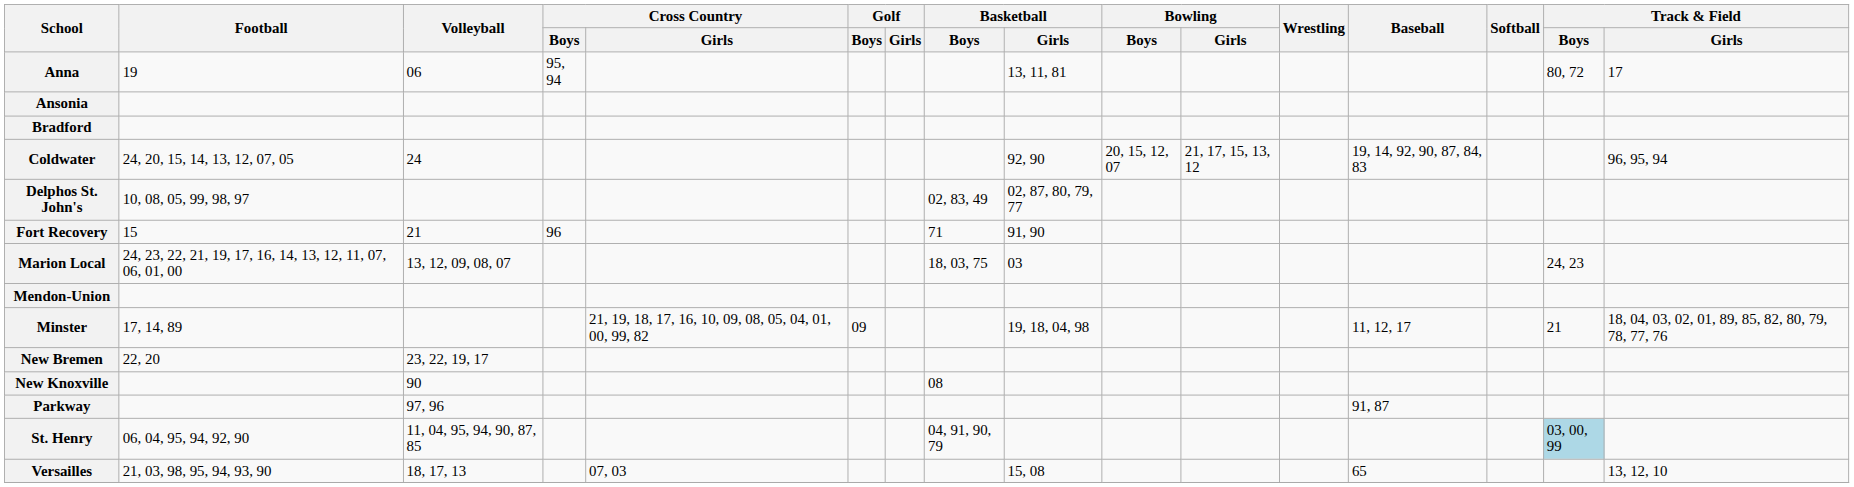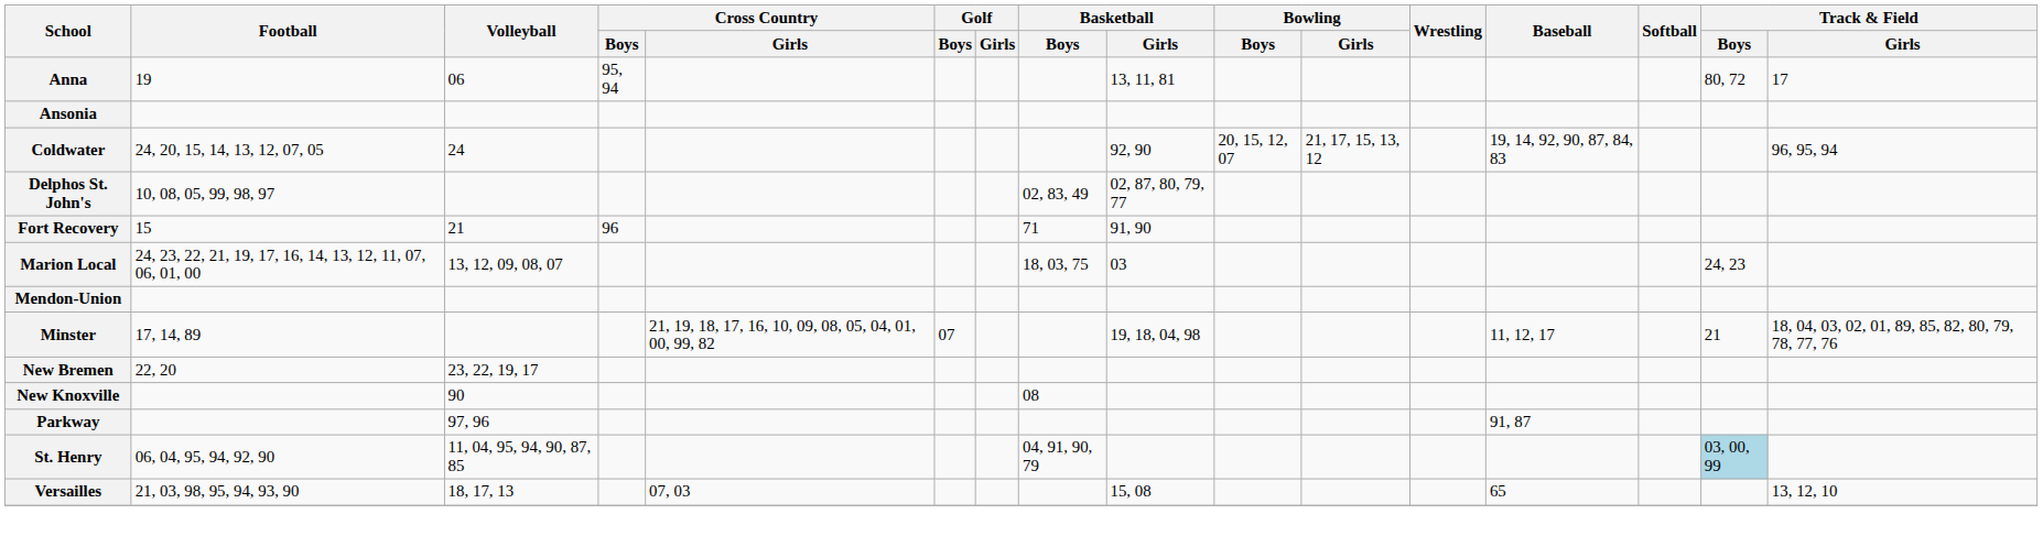 <table class="wikitable" style="width: 100%">
 <tr>
 <th rowspan="2">School</th>
 <th rowspan="2">Football</th>
 <th rowspan="2">Volleyball</th>
 <th colspan="2">Cross Country</th>
 <th colspan="2">Golf</th>
 <th colspan="2">Basketball</th>
 <th colspan="2">Bowling</th>
 <th rowspan="2">Wrestling</th>
 <th rowspan="2">Baseball</th>
 <th rowspan="2">Softball</th>
 <th colspan="2">Track & Field</th>
 </tr>
 <tr>
 <th>Boys</th>
 <th>Girls</th>
 <th>Boys</th>
 <th>Girls</th>
 <th>Boys</th>
 <th>Girls</th>
 <th>Boys</th>
 <th>Girls</th>
 <th>Boys</th>
 <th>Girls</th>
 </tr>
 <tr>
 <th>Anna</th>
 <td>19</td>
 <td>06</td>
 <td>95, 94</td>
 <td></td>
 <td></td>
 <td></td>
 <td></td>
 <td>13, 11, 81</td>
 <td></td>
 <td></td>
 <td></td>
 <td></td>
 <td></td>
 <td>80, 72</td>
 <td>17</td>
 </tr>
 <tr>
 <th>Ansonia</th>
-<td></td>
-<td></td>
-<td></td>
-<td></td>
-<td></td>
-<td></td>
-<td></td>
-<td></td>
-<td></td>
-<td></td>
-<td></td>
-<td></td>
-<td></td>
-<td></td>
-<td></td>
-</tr>
-<tr>
-<th>Bradford</th>
 <td></td>
 <td></td>
 <td></td>
 <td></td>
 <td></td>
 <td></td>
 <td></td>
 <td></td>
 <td></td>
 <td></td>
 <td></td>
 <td></td>
 <td></td>
 <td></td>
 <td></td>
 </tr>
 <tr>
 <th>Coldwater</th>
 <td>24, 20, 15, 14, 13, 12, 07, 05</td>
 <td>24</td>
 <td></td>
 <td></td>
 <td></td>
 <td></td>
 <td></td>
 <td>92, 90</td>
 <td>20, 15, 12, 07</td>
 <td>21, 17, 15, 13, 12</td>
 <td></td>
 <td>19, 14, 92, 90, 87, 84, 83</td>
 <td></td>
 <td></td>
 <td>96, 95, 94</td>
 </tr>
 <tr>
 <th>Delphos St. John's</th>
 <td>10, 08, 05, 99, 98, 97</td>
 <td></td>
 <td></td>
 <td></td>
 <td></td>
 <td></td>
 <td>02, 83, 49</td>
 <td>02, 87, 80, 79, 77</td>
 <td></td>
 <td></td>
 <td></td>
 <td></td>
 <td></td>
 <td></td>
 <td></td>
 </tr>
 <tr>
 <th>Fort Recovery</th>
 <td>15</td>
 <td>21</td>
 <td>96</td>
 <td></td>
 <td></td>
 <td></td>
 <td>71</td>
 <td>91, 90</td>
 <td></td>
 <td></td>
 <td></td>
 <td></td>
 <td></td>
 <td></td>
 <td></td>
 </tr>
 <tr>
 <th>Marion Local</th>
 <td>24, 23, 22, 21, 19, 17, 16, 14, 13, 12, 11, 07, 06, 01, 00</td>
 <td>13, 12, 09, 08, 07</td>
 <td></td>
 <td></td>
 <td></td>
 <td></td>
 <td>18, 03, 75</td>
 <td>03</td>
 <td></td>
 <td></td>
 <td></td>
 <td></td>
 <td></td>
 <td>24, 23</td>
 <td></td>
 </tr>
 <tr>
 <th>Mendon-Union</th>
 <td></td>
 <td></td>
 <td></td>
 <td></td>
 <td></td>
 <td></td>
 <td></td>
 <td></td>
 <td></td>
 <td></td>
 <td></td>
 <td></td>
 <td></td>
 <td></td>
 <td></td>
 </tr>
 <tr>
 <th>Minster</th>
 <td>17, 14, 89</td>
 <td></td>
 <td></td>
 <td>21, 19, 18, 17, 16, 10, 09, 08, 05, 04, 01, 00, 99, 82</td>
-<td>09</td>
+<td>07</td>
 <td></td>
 <td></td>
 <td>19, 18, 04, 98</td>
 <td></td>
 <td></td>
 <td></td>
 <td>11, 12, 17</td>
 <td></td>
 <td>21</td>
 <td>18, 04, 03, 02, 01, 89, 85, 82, 80,  79, 78, 77, 76</td>
 </tr>
 <tr>
 <th>New Bremen</th>
 <td>22, 20</td>
 <td>23, 22, 19, 17</td>
 <td></td>
 <td></td>
 <td></td>
 <td></td>
 <td></td>
 <td></td>
 <td></td>
 <td></td>
 <td></td>
 <td></td>
 <td></td>
 <td></td>
 <td></td>
 </tr>
 <tr>
 <th>New Knoxville</th>
 <td></td>
 <td>90</td>
 <td></td>
 <td></td>
 <td></td>
 <td></td>
 <td>08</td>
 <td></td>
 <td></td>
 <td></td>
 <td></td>
 <td></td>
 <td></td>
 <td></td>
 <td></td>
 </tr>
 <tr>
 <th>Parkway</th>
 <td></td>
 <td>97, 96</td>
 <td></td>
 <td></td>
 <td></td>
 <td></td>
 <td></td>
 <td></td>
 <td></td>
 <td></td>
 <td></td>
 <td>91, 87</td>
 <td></td>
 <td></td>
 <td></td>
 </tr>
 <tr>
 <th>St. Henry</th>
 <td>06, 04, 95, 94, 92, 90</td>
 <td>11, 04, 95, 94, 90, 87, 85</td>
 <td></td>
 <td></td>
 <td></td>
 <td></td>
 <td>04, 91, 90, 79</td>
 <td></td>
 <td></td>
 <td></td>
 <td></td>
 <td></td>
 <td></td>
 <td style="background: lightblue;">03, 00, 99</td>
 <td></td>
 </tr>
 <tr>
 <th>Versailles</th>
 <td>21, 03, 98, 95, 94, 93, 90</td>
 <td>18, 17, 13</td>
 <td></td>
 <td>07, 03</td>
 <td></td>
 <td></td>
 <td></td>
 <td>15, 08</td>
 <td></td>
 <td></td>
 <td></td>
 <td>65</td>
 <td></td>
 <td></td>
 <td>13, 12, 10</td>
 </tr>
 <tr>
 </tr>
 </table>
